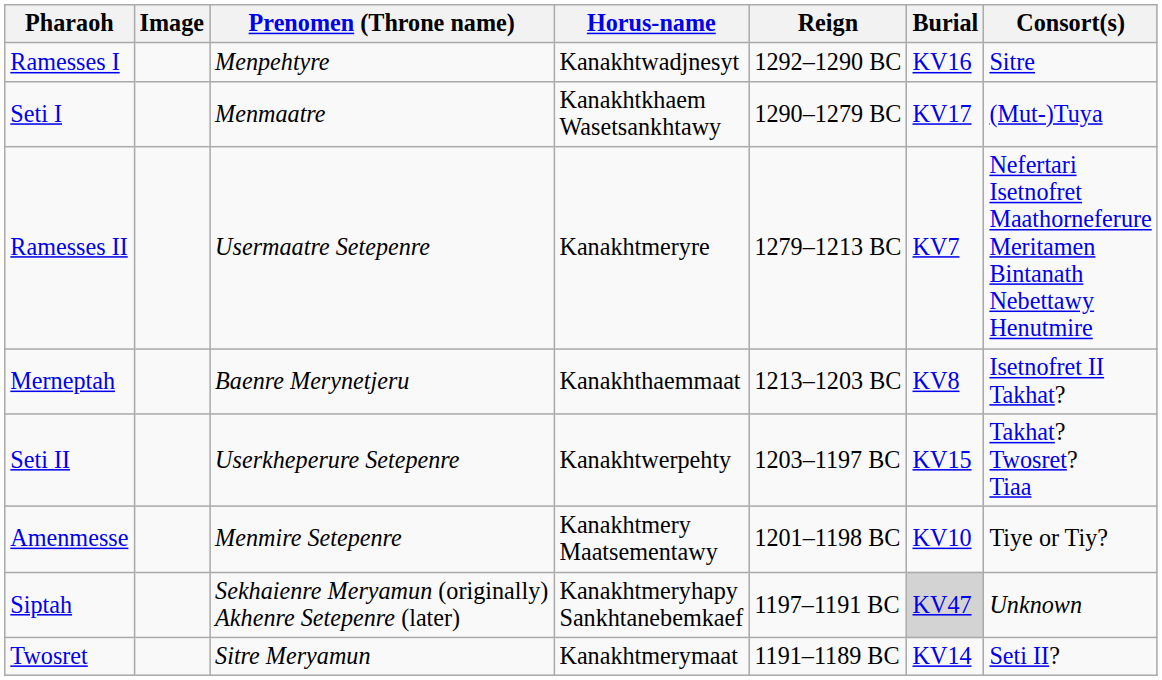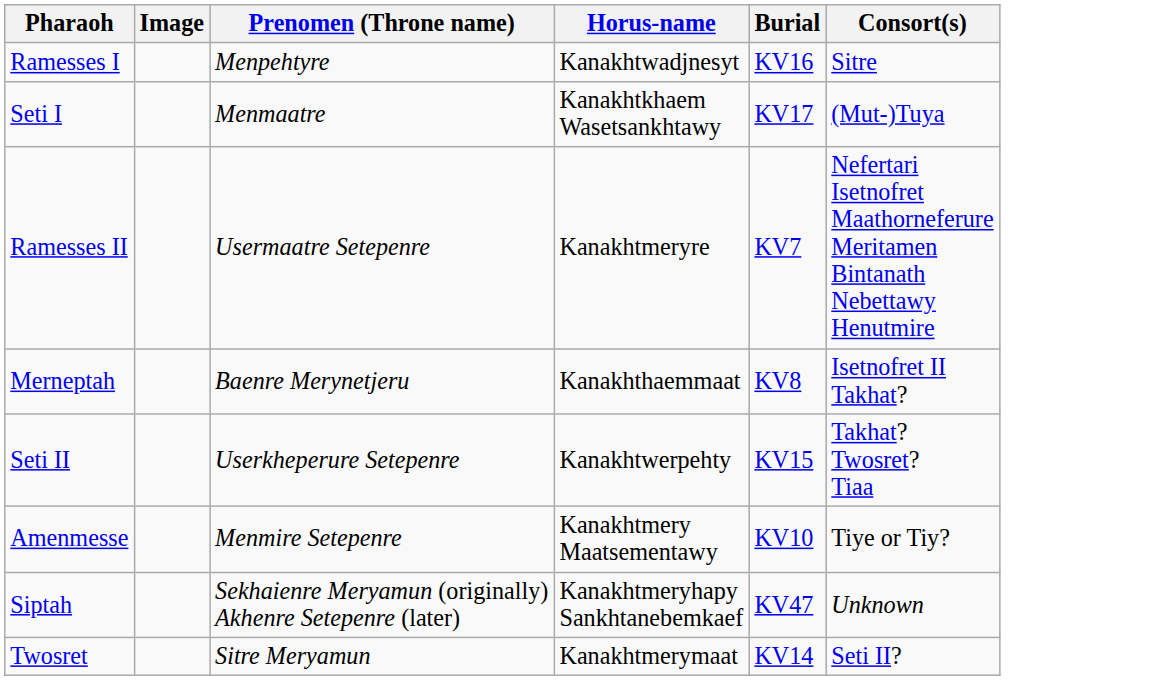 <table class="wikitable sticky-header">
 <tr>
 <th scope="col">Pharaoh</th>
 <th scope="col">Image</th>
 <th scope="col"><a href='#'>Prenomen</a> (Throne name)</th>
 <th scope="col" style="width:120px"><a href='#'>Horus-name</a></th>
-<th scope="col" align="center">Reign</th>
 <th scope="col">Burial</th>
 <th scope="col">Consort(s)</th>
 </tr>
 <tr>
 <td><a href='#'>Ramesses I</a></td>
 <td></td>
 <td><em>Menpehtyre</em></td>
 <td>Kanakhtwadjnesyt</td>
-<td>1292–1290 BC</td>
 <td><a href='#'>KV16</a></td>
 <td><a href='#'>Sitre</a></td>
 </tr>
 <tr>
 <td><a href='#'>Seti I</a></td>
 <td></td>
 <td><em>Menmaatre</em></td>
 <td>Kanakhtkhaem Wasetsankhtawy</td>
-<td>1290–1279 BC</td>
 <td><a href='#'>KV17</a></td>
 <td><a href='#'>(Mut-)Tuya</a></td>
 </tr>
 <tr>
 <td><a href='#'>Ramesses II</a></td>
 <td></td>
 <td><em>Usermaatre Setepenre</em></td>
 <td>Kanakhtmeryre</td>
-<td>1279–1213 BC</td>
 <td><a href='#'>KV7</a></td>
 <td><a href='#'>Nefertari</a> <br> <a href='#'>Isetnofret</a> <br> <a href='#'>Maathorneferure</a> <br> <a href='#'>Meritamen</a> <br> <a href='#'>Bintanath</a> <br> <a href='#'>Nebettawy</a> <br> <a href='#'>Henutmire</a></td>
 </tr>
 <tr>
 <td><a href='#'>Merneptah</a></td>
 <td></td>
 <td><em>Baenre Merynetjeru</em></td>
 <td>Kanakhthaemmaat</td>
-<td>1213–1203 BC</td>
 <td><a href='#'>KV8</a></td>
 <td><a href='#'>Isetnofret II</a> <br> <a href='#'>Takhat</a>?</td>
 </tr>
 <tr>
 <td><a href='#'>Seti II</a></td>
 <td></td>
 <td><em>Userkheperure Setepenre</em></td>
 <td>Kanakhtwerpehty</td>
-<td>1203–1197 BC</td>
 <td><a href='#'>KV15</a></td>
 <td><a href='#'>Takhat</a>? <br> <a href='#'>Twosret</a>? <br> <a href='#'>Tiaa</a></td>
 </tr>
 <tr>
 <td><a href='#'>Amenmesse</a></td>
 <td></td>
 <td><em>Menmire Setepenre</em></td>
 <td>Kanakhtmery Maatsementawy</td>
-<td>1201–1198 BC</td>
 <td><a href='#'>KV10</a></td>
 <td>Tiye or Tiy?</td>
 </tr>
 <tr>
 <td><a href='#'>Siptah</a></td>
 <td></td>
 <td><em>Sekhaienre Meryamun</em> (originally) <br> <em>Akhenre Setepenre</em> (later)</td>
 <td>Kanakhtmeryhapy Sankhtanebemkaef</td>
-<td>1197–1191 BC</td>
-<td style="background: lightgrey;"><a href='#'>KV47</a></td>
+<td><a href='#'>KV47</a></td>
 <td><em>Unknown</em></td>
 </tr>
 <tr>
 <td><a href='#'>Twosret</a></td>
 <td></td>
 <td><em>Sitre Meryamun</em></td>
 <td>Kanakhtmerymaat</td>
-<td>1191–1189 BC</td>
 <td><a href='#'>KV14</a></td>
 <td><a href='#'>Seti II</a>?</td>
 </tr>
 </table>
